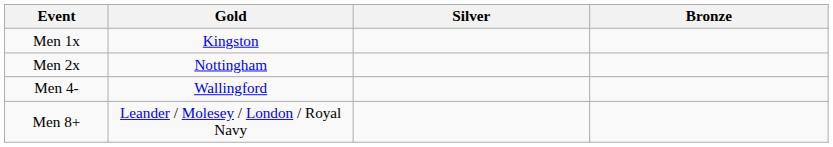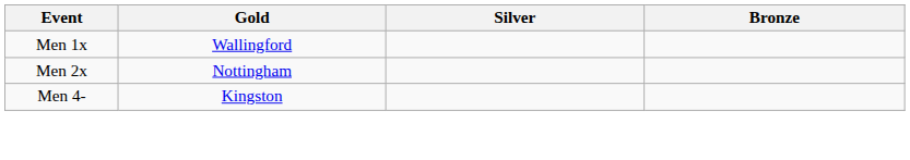 <table class="wikitable" style="text-align:center">
 <tr>
 <th width=120>Event</th>
 <th width=300>Gold</th>
 <th width=300>Silver</th>
 <th width=300>Bronze</th>
 </tr>
 <tr>
 <td>Men 1x</td>
-<td><a href='#'>Kingston</a></td>
+<td><a href='#'>Wallingford</a></td>
 <td></td>
 <td></td>
 </tr>
 <tr>
 <td>Men 2x</td>
 <td><a href='#'>Nottingham</a></td>
 <td></td>
 <td></td>
 </tr>
 <tr>
 <td>Men 4-</td>
-<td><a href='#'>Wallingford</a></td>
-<td></td>
-<td></td>
-</tr>
-<tr>
-<td>Men 8+</td>
-<td><a href='#'>Leander</a> / <a href='#'>Molesey</a> / <a href='#'>London</a> / Royal Navy</td>
+<td><a href='#'>Kingston</a></td>
 <td></td>
 <td></td>
 </tr>
 </table>
